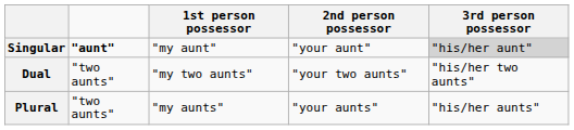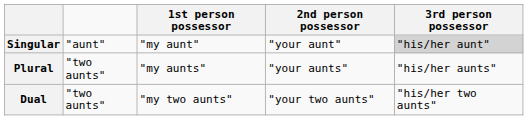 <table class="wikitable">
 <tr>
 <th></th>
 <td></td>
 <th>1st person possessor</th>
 <th>2nd person possessor</th>
 <th>3rd person possessor</th>
 </tr>
 <tr>
 <th>Singular</th>
-<td><strong> "aunt"</strong></td>
+<td> "aunt"</td>
 <td> "my aunt"</td>
 <td> "your aunt"</td>
 <td style="background: lightgrey;"> "his/her aunt"</td>
+</tr>
+<tr>
+<th>Plural</th>
+<td> "two aunts"</td>
+<td> "my aunts"</td>
+<td> "your aunts"</td>
+<td> "his/her aunts"</td>
 </tr>
 <tr>
 <th>Dual</th>
 <td> "two aunts"</td>
 <td> "my two aunts"</td>
 <td> "your two aunts"</td>
 <td> "his/her two aunts"</td>
 </tr>
-<tr>
-<th>Plural</th>
-<td> "two aunts"</td>
-<td> "my aunts"</td>
-<td> "your aunts"</td>
-<td> "his/her aunts"</td>
-</tr>
 </table>
